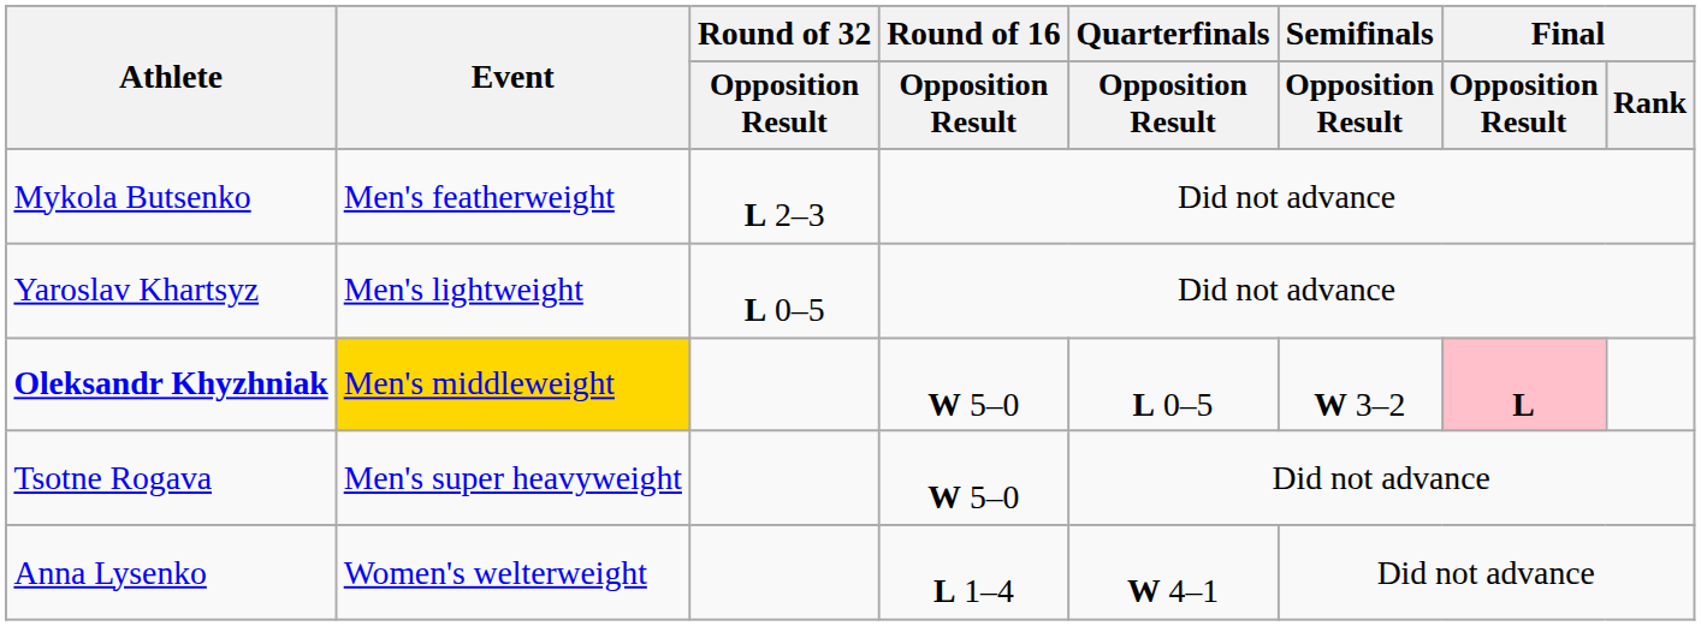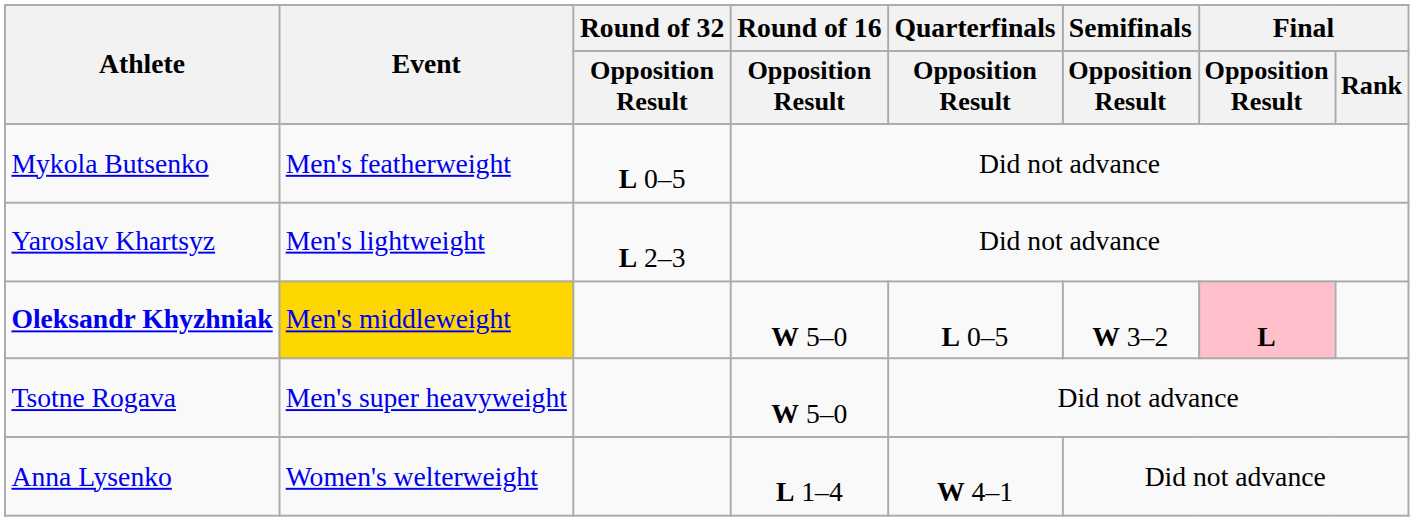 <table class="wikitable" style="font-size:90%">
 <tr>
 <th rowspan="2">Athlete</th>
 <th rowspan="2">Event</th>
 <th>Round of 32</th>
 <th>Round of 16</th>
 <th>Quarterfinals</th>
 <th>Semifinals</th>
 <th colspan=2>Final</th>
 </tr>
 <tr style="font-size:95%">
 <th>Opposition<br>Result</th>
 <th>Opposition<br>Result</th>
 <th>Opposition<br>Result</th>
 <th>Opposition<br>Result</th>
 <th>Opposition<br>Result</th>
 <th>Rank</th>
 </tr>
 <tr align=center>
 <td align=left><a href='#'>Mykola Butsenko</a></td>
 <td align=left><a href='#'>Men's featherweight</a></td>
-<td><br><strong>L</strong> 2–3</td>
+<td><br><strong>L</strong> 0–5</td>
 <td colspan=5>Did not advance</td>
 </tr>
 <tr align=center>
 <td align=left><a href='#'>Yaroslav Khartsyz</a></td>
 <td align=left><a href='#'>Men's lightweight</a></td>
-<td><br><strong>L</strong> 0–5</td>
+<td><br><strong>L</strong> 2–3</td>
 <td colspan=5>Did not advance</td>
 </tr>
 <tr align=center>
 <td align=left><strong><a href='#'>Oleksandr Khyzhniak</a></strong></td>
 <td align=left style="background: gold;"><a href='#'>Men's middleweight</a></td>
 <td></td>
 <td><br><strong>W</strong> 5–0</td>
 <td><br><strong>L</strong> 0–5</td>
 <td><br><strong>W</strong> 3–2</td>
 <td style="background: pink;"><br> <strong>L</strong> </td>
 <td></td>
 </tr>
 <tr align=center>
 <td align=left><a href='#'>Tsotne Rogava</a></td>
 <td align=left><a href='#'>Men's super heavyweight</a></td>
 <td></td>
 <td><br><strong>W</strong> 5–0</td>
 <td colspan="4">Did not advance</td>
 </tr>
 <tr align=center>
 <td align=left><a href='#'>Anna Lysenko</a></td>
 <td align=left><a href='#'>Women's welterweight</a></td>
 <td></td>
 <td><br><strong>L</strong> 1–4</td>
 <td><br><strong>W</strong> 4–1</td>
 <td colspan="3">Did not advance</td>
 </tr>
 </table>
